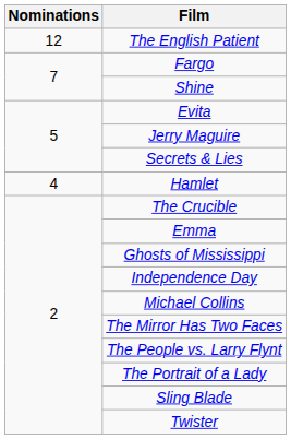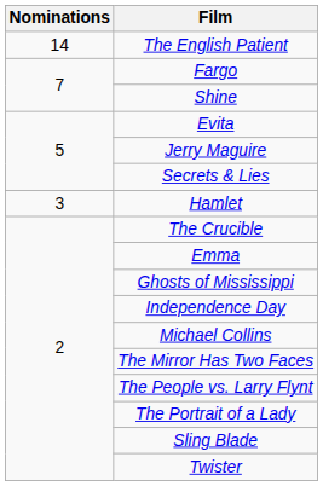 <table class="wikitable plainrowheaders" style="text-align: center;">
 <tr>
 <th scope="col" width="55">Nominations</th>
 <th scope="col" align="center">Film</th>
 </tr>
 <tr>
-<td>12</td>
+<td>14</td>
 <td><em><a href='#'>The English Patient</a></em></td>
 </tr>
 <tr>
 <td rowspan=2>7</td>
 <td><em><a href='#'>Fargo</a></em></td>
 </tr>
 <tr>
 <td><em><a href='#'>Shine</a></em></td>
 </tr>
 <tr>
 <td rowspan=3>5</td>
 <td><em><a href='#'>Evita</a></em></td>
 </tr>
 <tr>
 <td><em><a href='#'>Jerry Maguire</a></em></td>
 </tr>
 <tr>
 <td><em><a href='#'>Secrets & Lies</a></em></td>
 </tr>
 <tr>
-<td>4</td>
+<td>3</td>
 <td><em><a href='#'>Hamlet</a></em></td>
 </tr>
 <tr>
 <td rowspan=10>2</td>
 <td><em><a href='#'>The Crucible</a></em></td>
 </tr>
 <tr>
 <td><em><a href='#'>Emma</a></em></td>
 </tr>
 <tr>
 <td><em><a href='#'>Ghosts of Mississippi</a></em></td>
 </tr>
 <tr>
 <td><em><a href='#'>Independence Day</a></em></td>
 </tr>
 <tr>
 <td><em><a href='#'>Michael Collins</a></em></td>
 </tr>
 <tr>
 <td><em><a href='#'>The Mirror Has Two Faces</a></em></td>
 </tr>
 <tr>
 <td><em><a href='#'>The People vs. Larry Flynt</a></em></td>
 </tr>
 <tr>
 <td><em><a href='#'>The Portrait of a Lady</a></em></td>
 </tr>
 <tr>
 <td><em><a href='#'>Sling Blade</a></em></td>
 </tr>
 <tr>
 <td><em><a href='#'>Twister</a></em></td>
 </tr>
 </table>
